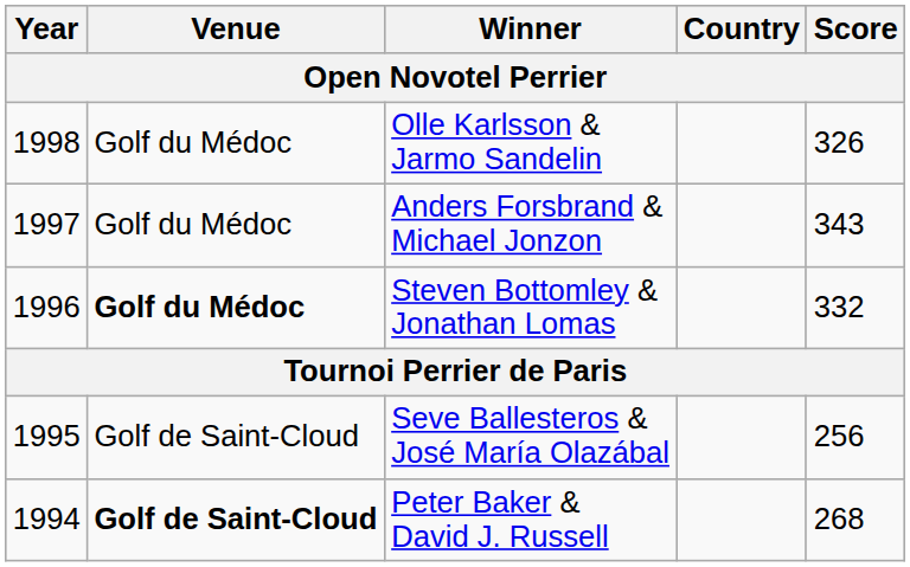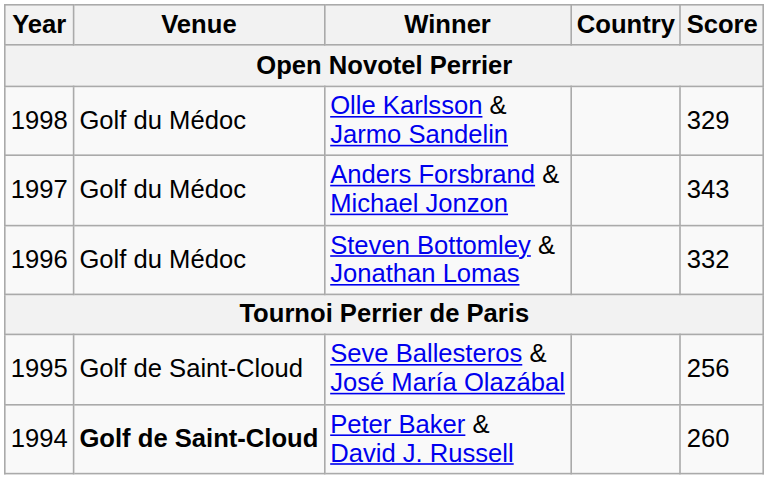 <table class=wikitable>
 <tr>
 <th>Year</th>
 <th>Venue</th>
 <th>Winner</th>
 <th>Country</th>
 <th>Score</th>
 </tr>
 <tr>
 <th colspan=5>Open Novotel Perrier</th>
 </tr>
 <tr>
 <td>1998</td>
 <td>Golf du Médoc</td>
 <td><a href='#'>Olle Karlsson</a> & <br><a href='#'>Jarmo Sandelin</a></td>
 <td></td>
-<td>326</td>
+<td>329</td>
 </tr>
 <tr>
 <td>1997</td>
 <td>Golf du Médoc</td>
 <td><a href='#'>Anders Forsbrand</a> & <br><a href='#'>Michael Jonzon</a></td>
 <td></td>
 <td>343</td>
 </tr>
 <tr>
 <td>1996</td>
-<td><strong>Golf du Médoc</strong></td>
+<td>Golf du Médoc</td>
 <td><a href='#'>Steven Bottomley</a> & <br><a href='#'>Jonathan Lomas</a></td>
 <td></td>
 <td>332</td>
 </tr>
 <tr>
 <th colspan=5>Tournoi Perrier de Paris</th>
 </tr>
 <tr>
 <td>1995</td>
 <td>Golf de Saint-Cloud</td>
 <td><a href='#'>Seve Ballesteros</a> & <br><a href='#'>José María Olazábal</a></td>
 <td></td>
 <td>256</td>
 </tr>
 <tr>
 <td>1994</td>
 <td><strong>Golf de Saint-Cloud</strong></td>
 <td><a href='#'>Peter Baker</a> & <br><a href='#'>David J. Russell</a></td>
 <td></td>
-<td>268</td>
+<td>260</td>
 </tr>
 </table>
